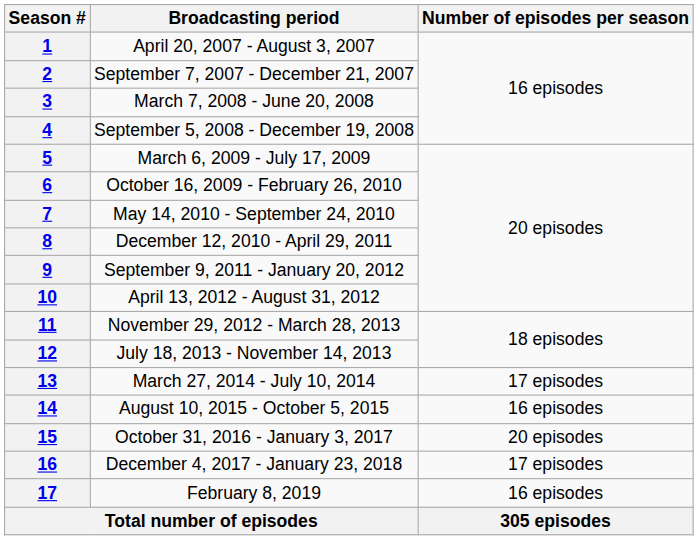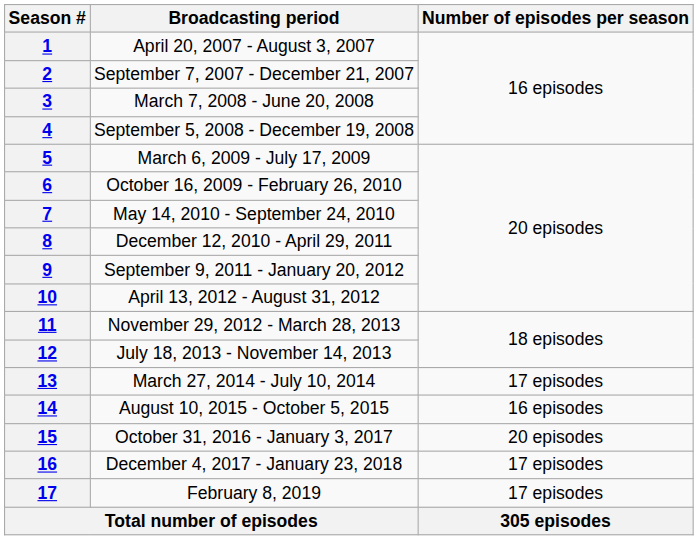 <table class="wikitable" style="text-align:center">
 <tr>
 <th>Season #</th>
 <th>Broadcasting period</th>
 <th>Number of episodes per season</th>
 </tr>
 <tr>
 <th><a href='#'>1</a></th>
 <td>April 20, 2007 - August 3, 2007</td>
 <td rowspan="4">16 episodes</td>
 </tr>
 <tr>
 <th><a href='#'>2</a></th>
 <td>September 7, 2007 - December 21, 2007</td>
 </tr>
 <tr>
 <th><a href='#'>3</a></th>
 <td>March 7, 2008 - June 20, 2008</td>
 </tr>
 <tr>
 <th><a href='#'>4</a></th>
 <td>September 5, 2008 - December 19, 2008</td>
 </tr>
 <tr>
 <th><a href='#'>5</a></th>
 <td>March 6, 2009 - July 17, 2009</td>
 <td rowspan="6">20 episodes</td>
 </tr>
 <tr>
 <th><a href='#'>6</a></th>
 <td>October 16, 2009 - February 26, 2010</td>
 </tr>
 <tr>
 <th><a href='#'>7</a></th>
 <td>May 14, 2010 - September 24, 2010</td>
 </tr>
 <tr>
 <th><a href='#'>8</a></th>
 <td>December 12, 2010 - April 29, 2011</td>
 </tr>
 <tr>
 <th><a href='#'>9</a></th>
 <td>September 9, 2011 - January 20, 2012</td>
 </tr>
 <tr>
 <th><a href='#'>10</a></th>
 <td>April 13, 2012 - August 31, 2012</td>
 </tr>
 <tr>
 <th><a href='#'>11</a></th>
 <td>November 29, 2012 - March 28, 2013</td>
 <td rowspan="2">18 episodes</td>
 </tr>
 <tr>
 <th><a href='#'>12</a></th>
 <td>July 18, 2013 - November 14, 2013</td>
 </tr>
 <tr>
 <th><a href='#'>13</a></th>
 <td>March 27, 2014 - July 10, 2014</td>
 <td>17 episodes</td>
 </tr>
 <tr>
 <th><a href='#'>14</a></th>
 <td>August 10, 2015 - October 5, 2015</td>
 <td>16 episodes</td>
 </tr>
 <tr>
 <th><a href='#'>15</a></th>
 <td>October 31, 2016 - January 3, 2017</td>
 <td>20 episodes</td>
 </tr>
 <tr>
 <th><a href='#'>16</a></th>
 <td>December 4, 2017 - January 23, 2018</td>
 <td>17 episodes</td>
 </tr>
 <tr>
 <th><a href='#'>17</a></th>
 <td>February 8, 2019</td>
-<td>16 episodes</td>
+<td>17 episodes</td>
 </tr>
 <tr>
 <th colspan="2">Total number of episodes</th>
 <th>305 episodes</th>
 </tr>
 </table>
